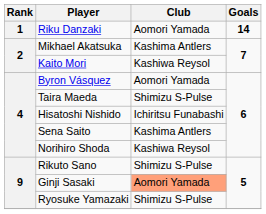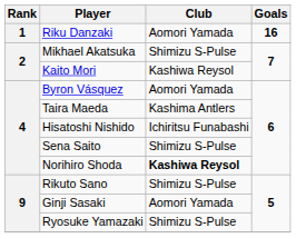 <table class="wikitable" style="text-align:center">
 <tr>
 <th>Rank</th>
 <th>Player</th>
 <th>Club</th>
 <th>Goals</th>
 </tr>
 <tr>
 <th rowspan="1">1</th>
 <td align="left"> <a href='#'>Riku Danzaki</a></td>
 <td align="left">Aomori Yamada</td>
-<td rowspan="1"><strong>14</strong></td>
+<td rowspan="1"><strong>16</strong></td>
 </tr>
 <tr>
 <th rowspan="2">2</th>
 <td align="left"> Mikhael Akatsuka</td>
-<td align="left">Kashima Antlers</td>
+<td align="left">Shimizu S-Pulse</td>
 <td rowspan="2"><strong>7</strong></td>
 </tr>
 <tr>
 <td align="left"> <a href='#'>Kaito Mori</a></td>
 <td align="left">Kashiwa Reysol</td>
 </tr>
 <tr>
 <th rowspan="5">4</th>
 <td align="left"> <a href='#'>Byron Vásquez</a></td>
 <td align="left">Aomori Yamada</td>
 <td rowspan="5"><strong>6</strong></td>
 </tr>
 <tr>
 <td align="left"> Taira Maeda</td>
-<td align="left">Shimizu S-Pulse</td>
+<td align="left">Kashima Antlers</td>
 </tr>
 <tr>
 <td align="left"> Hisatoshi Nishido</td>
 <td align="left">Ichiritsu Funabashi</td>
 </tr>
 <tr>
 <td align="left"> Sena Saito</td>
-<td align="left">Kashima Antlers</td>
+<td align="left">Shimizu S-Pulse</td>
 </tr>
 <tr>
 <td align="left"> Norihiro Shoda</td>
-<td align="left">Kashiwa Reysol</td>
+<td align="left"><strong>Kashiwa Reysol</strong></td>
 </tr>
 <tr>
 <th rowspan="3">9</th>
 <td align="left"> Rikuto Sano</td>
 <td align="left">Shimizu S-Pulse</td>
 <td rowspan="3"><strong>5</strong></td>
 </tr>
 <tr>
 <td align="left"> Ginji Sasaki</td>
-<td align="left" style="background: lightsalmon;">Aomori Yamada</td>
+<td align="left">Aomori Yamada</td>
 </tr>
 <tr>
 <td align="left"> Ryosuke Yamazaki</td>
 <td align="left">Shimizu S-Pulse</td>
 </tr>
 <tr>
 </tr>
 </table>
